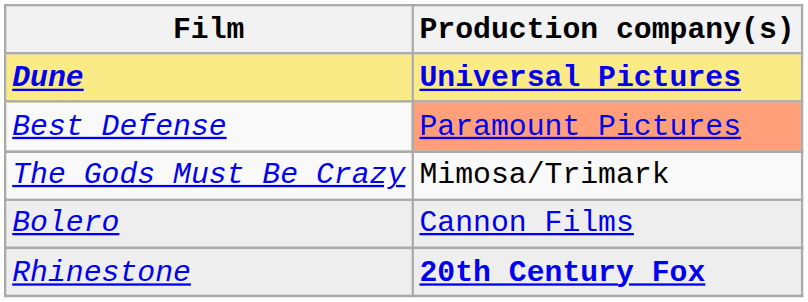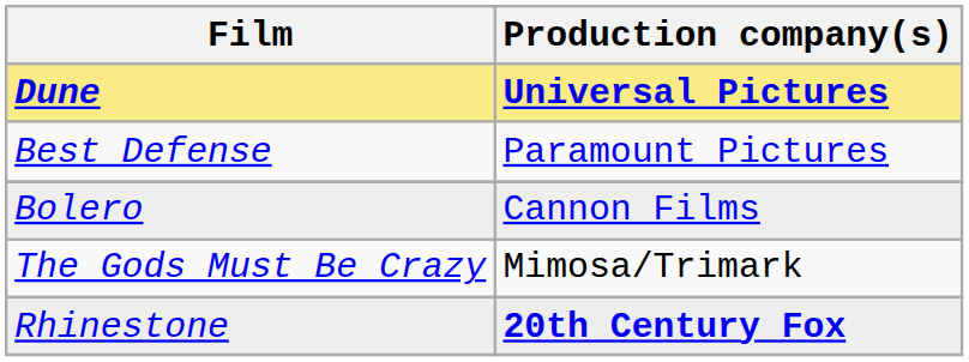 <table class="wikitable" style>
 <tr>
 <th>Film</th>
 <th>Production company(s)</th>
 </tr>
 <tr style="background:#FAEB86">
 <td><strong><em><a href='#'>Dune</a></em></strong></td>
 <td><strong><a href='#'>Universal Pictures</a></strong></td>
 </tr>
 <tr>
 <td><em><a href='#'>Best Defense</a></em></td>
-<td style="background: lightsalmon;"><a href='#'>Paramount Pictures</a></td>
+<td><a href='#'>Paramount Pictures</a></td>
 </tr>
 <tr>
+</tr>
+<tr style="background:#eee;">
+<td><em><a href='#'>Bolero</a></em></td>
+<td><a href='#'>Cannon Films</a></td>
 </tr>
 <tr>
 <td><em><a href='#'>The Gods Must Be Crazy</a></em></td>
 <td>Mimosa/Trimark</td>
-</tr>
-<tr style="background:#eee;">
-<td><em><a href='#'>Bolero</a></em></td>
-<td><a href='#'>Cannon Films</a></td>
 </tr>
 <tr>
 </tr>
 <tr style="background:#eee;">
 <td><em><a href='#'>Rhinestone</a></em></td>
 <td><strong><a href='#'>20th Century Fox</a></strong></td>
 </tr>
 <tr>
 </tr>
 </table>
